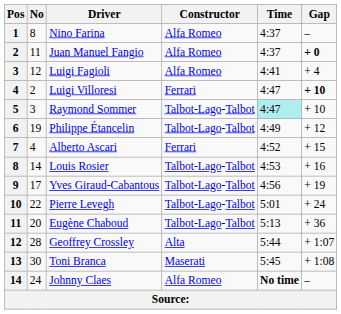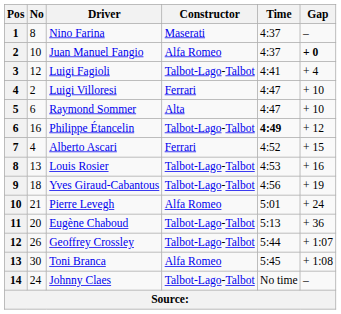 <table class="wikitable sortable" style="font-size: 95%;">
 <tr>
 <th>Pos</th>
 <th>No</th>
 <th>Driver</th>
 <th>Constructor</th>
 <th>Time</th>
 <th>Gap</th>
 </tr>
 <tr>
 <th>1</th>
 <td>8</td>
 <td> <a href='#'>Nino Farina</a></td>
-<td><a href='#'>Alfa Romeo</a></td>
+<td><a href='#'>Maserati</a></td>
 <td>4:37</td>
 <td>–</td>
 </tr>
 <tr>
 <th>2</th>
-<td>11</td>
+<td>10</td>
 <td> <a href='#'>Juan Manuel Fangio</a></td>
 <td><a href='#'>Alfa Romeo</a></td>
 <td>4:37</td>
 <td><strong>+ 0</strong></td>
 </tr>
 <tr>
 <th>3</th>
 <td>12</td>
 <td> <a href='#'>Luigi Fagioli</a></td>
-<td><a href='#'>Alfa Romeo</a></td>
+<td><a href='#'>Talbot-Lago</a>-<a href='#'>Talbot</a></td>
 <td>4:41</td>
 <td>+ 4</td>
 </tr>
 <tr>
 <th>4</th>
 <td>2</td>
 <td> <a href='#'>Luigi Villoresi</a></td>
 <td><a href='#'>Ferrari</a></td>
 <td>4:47</td>
-<td><strong>+ 10</strong></td>
+<td>+ 10</td>
 </tr>
 <tr>
 <th>5</th>
-<td>3</td>
+<td>6</td>
 <td> <a href='#'>Raymond Sommer</a></td>
-<td><a href='#'>Talbot-Lago</a>-<a href='#'>Talbot</a></td>
-<td style="background: paleturquoise;">4:47</td>
+<td><a href='#'>Alta</a></td>
+<td>4:47</td>
 <td>+ 10</td>
 </tr>
 <tr>
 <th>6</th>
-<td>19</td>
+<td>16</td>
 <td> <a href='#'>Philippe Étancelin</a></td>
 <td><a href='#'>Talbot-Lago</a>-<a href='#'>Talbot</a></td>
-<td>4:49</td>
+<td><strong>4:49</strong></td>
 <td>+ 12</td>
 </tr>
 <tr>
 <th>7</th>
 <td>4</td>
 <td> <a href='#'>Alberto Ascari</a></td>
 <td><a href='#'>Ferrari</a></td>
 <td>4:52</td>
 <td>+ 15</td>
 </tr>
 <tr>
 <th>8</th>
-<td>14</td>
+<td>13</td>
 <td> <a href='#'>Louis Rosier</a></td>
 <td><a href='#'>Talbot-Lago</a>-<a href='#'>Talbot</a></td>
 <td>4:53</td>
 <td>+ 16</td>
 </tr>
 <tr>
 <th>9</th>
-<td>17</td>
+<td>18</td>
 <td> <a href='#'>Yves Giraud-Cabantous</a></td>
 <td><a href='#'>Talbot-Lago</a>-<a href='#'>Talbot</a></td>
 <td>4:56</td>
 <td>+ 19</td>
 </tr>
 <tr>
 <th>10</th>
-<td>22</td>
+<td>21</td>
 <td> <a href='#'>Pierre Levegh</a></td>
-<td><a href='#'>Talbot-Lago</a>-<a href='#'>Talbot</a></td>
+<td><a href='#'>Alfa Romeo</a></td>
 <td>5:01</td>
 <td>+ 24</td>
 </tr>
 <tr>
 <th>11</th>
 <td>20</td>
 <td> <a href='#'>Eugène Chaboud</a></td>
 <td><a href='#'>Talbot-Lago</a>-<a href='#'>Talbot</a></td>
 <td>5:13</td>
 <td>+ 36</td>
 </tr>
 <tr>
 <th>12</th>
-<td>28</td>
+<td>26</td>
 <td> <a href='#'>Geoffrey Crossley</a></td>
-<td><a href='#'>Alta</a></td>
+<td><a href='#'>Talbot-Lago</a>-<a href='#'>Talbot</a></td>
 <td>5:44</td>
 <td>+ 1:07</td>
 </tr>
 <tr>
 <th>13</th>
 <td>30</td>
 <td> <a href='#'>Toni Branca</a></td>
-<td><a href='#'>Maserati</a></td>
+<td><a href='#'>Alfa Romeo</a></td>
 <td>5:45</td>
 <td>+ 1:08</td>
 </tr>
 <tr>
 <th>14</th>
 <td>24</td>
 <td> <a href='#'>Johnny Claes</a></td>
-<td><a href='#'>Alfa Romeo</a></td>
-<td><strong>No time</strong></td>
+<td><a href='#'>Talbot-Lago</a>-<a href='#'>Talbot</a></td>
+<td>No time</td>
 <td>–</td>
 </tr>
 <tr>
 <th colspan="6">Source: </th>
 </tr>
 </table>
